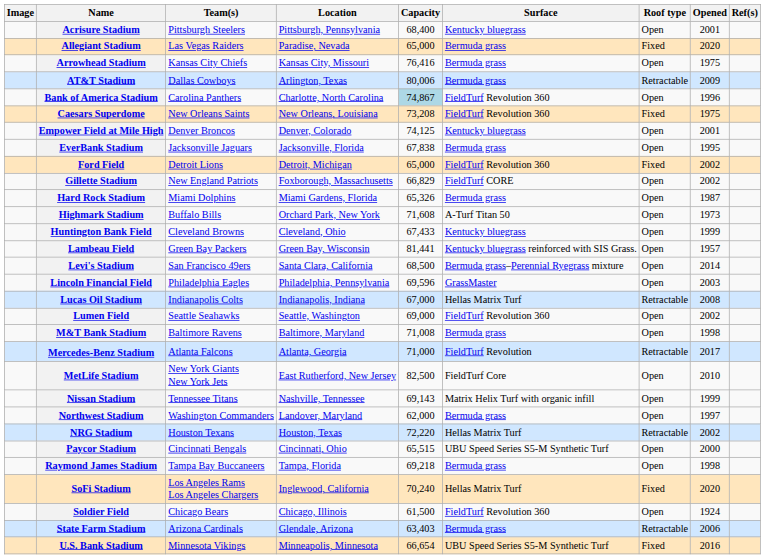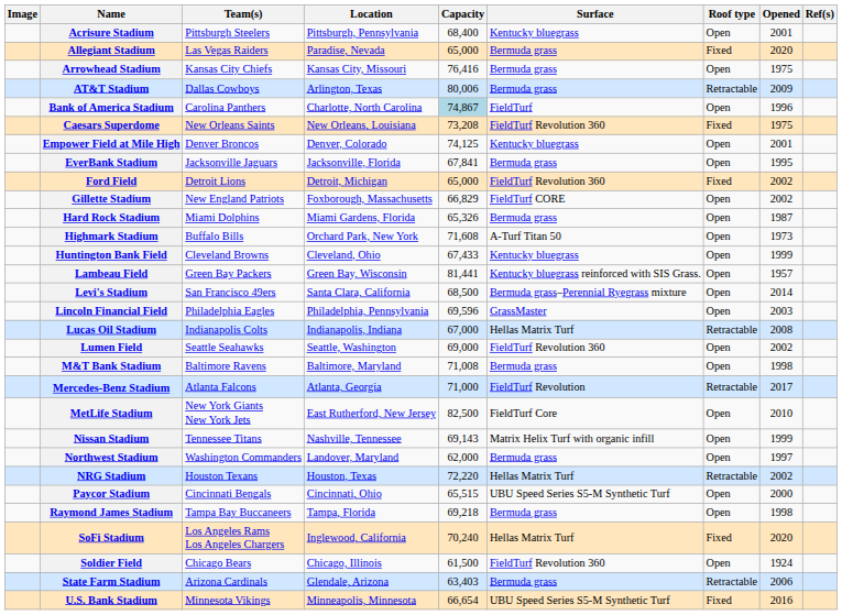 <table class="wikitable sortable plainrowheaders" style="font-size:90%;">
 <tr>
 <th scope="col">Image</th>
 <th scope="col">Name</th>
 <th scope="col">Team(s)</th>
 <th scope="col">Location</th>
 <th scope="col">Capacity</th>
 <th scope="col">Surface</th>
 <th scope="col">Roof type</th>
 <th scope="col">Opened</th>
 <th scope="col">Ref(s)</th>
 </tr>
 <tr>
 <td></td>
 <th scope="row"><a href='#'>Acrisure Stadium</a></th>
 <td><a href='#'>Pittsburgh Steelers</a></td>
 <td><a href='#'>Pittsburgh, Pennsylvania</a></td>
 <td style="text-align:center;">68,400</td>
 <td><a href='#'>Kentucky bluegrass</a></td>
 <td>Open</td>
 <td style="text-align:center;">2001</td>
 <td></td>
 </tr>
 <tr style="background:#ffe6bd;">
 <td></td>
 <th scope="row" style="background:#ffe6bd;"><a href='#'>Allegiant Stadium</a></th>
 <td><a href='#'>Las Vegas Raiders</a></td>
 <td><a href='#'>Paradise, Nevada</a></td>
 <td style="text-align:center;">65,000</td>
 <td><a href='#'>Bermuda grass</a></td>
 <td>Fixed</td>
 <td style="text-align:center;">2020</td>
 <td></td>
 </tr>
 <tr>
 <td></td>
 <th scope="row"><a href='#'>Arrowhead Stadium</a></th>
 <td><a href='#'>Kansas City Chiefs</a></td>
 <td><a href='#'>Kansas City, Missouri</a></td>
 <td style="text-align:center;">76,416</td>
 <td><a href='#'>Bermuda grass</a></td>
 <td>Open</td>
 <td style="text-align:center;">1975</td>
 <td></td>
 </tr>
 <tr style="background:#d0e7ff;">
 <td></td>
 <th scope="row" style="background:#d0e7ff;"><a href='#'>AT&T Stadium</a></th>
 <td><a href='#'>Dallas Cowboys</a></td>
 <td><a href='#'>Arlington, Texas</a></td>
 <td style="text-align:center;">80,006</td>
 <td><a href='#'>Bermuda grass</a></td>
 <td>Retractable</td>
 <td style="text-align:center;">2009</td>
 <td></td>
 </tr>
 <tr>
 <td></td>
 <th scope="row"><a href='#'>Bank of America Stadium</a></th>
 <td><a href='#'>Carolina Panthers</a></td>
 <td><a href='#'>Charlotte, North Carolina</a></td>
 <td style="background: lightblue; text-align:center;">74,867</td>
-<td><a href='#'>FieldTurf</a> Revolution 360</td>
+<td><a href='#'>FieldTurf</a></td>
 <td>Open</td>
 <td style="text-align:center;">1996</td>
 <td></td>
 </tr>
 <tr style="background:#ffe6bd;">
 <td></td>
 <th scope="row" style="background:#ffe6bd;"><a href='#'>Caesars Superdome</a></th>
 <td><a href='#'>New Orleans Saints</a></td>
 <td><a href='#'>New Orleans, Louisiana</a></td>
 <td style="text-align:center;">73,208</td>
 <td><a href='#'>FieldTurf</a> Revolution 360</td>
 <td>Fixed</td>
 <td style="text-align:center;">1975</td>
 <td></td>
 </tr>
 <tr>
 <td></td>
 <th scope="row"><a href='#'>Empower Field at Mile High</a></th>
 <td><a href='#'>Denver Broncos</a></td>
 <td><a href='#'>Denver, Colorado</a></td>
 <td style="text-align:center;">74,125</td>
 <td><a href='#'>Kentucky bluegrass</a></td>
 <td>Open</td>
 <td style="text-align:center;">2001</td>
 <td></td>
 </tr>
 <tr>
 <td></td>
 <th scope="row"><a href='#'>EverBank Stadium</a></th>
 <td><a href='#'>Jacksonville Jaguars</a></td>
 <td><a href='#'>Jacksonville, Florida</a></td>
-<td style="text-align:center;">67,838</td>
+<td style="text-align:center;">67,841</td>
 <td><a href='#'>Bermuda grass</a></td>
 <td>Open</td>
 <td style="text-align:center;">1995</td>
 <td></td>
 </tr>
 <tr style="background:#ffe6bd;">
 <td></td>
 <th scope="row" style="background:#ffe6bd;"><a href='#'>Ford Field</a></th>
 <td><a href='#'>Detroit Lions</a></td>
 <td><a href='#'>Detroit, Michigan</a></td>
 <td style="text-align:center;">65,000</td>
 <td><a href='#'>FieldTurf</a> Revolution 360</td>
 <td>Fixed</td>
 <td style="text-align:center;">2002</td>
 <td></td>
 </tr>
 <tr>
 <td></td>
 <th scope="row"><a href='#'>Gillette Stadium</a></th>
 <td><a href='#'>New England Patriots</a></td>
 <td><a href='#'>Foxborough, Massachusetts</a></td>
 <td style="text-align:center;">66,829</td>
 <td><a href='#'>FieldTurf</a> CORE</td>
 <td>Open</td>
 <td style="text-align:center;">2002</td>
 <td></td>
 </tr>
 <tr>
 <td></td>
 <th scope="row"><a href='#'>Hard Rock Stadium</a></th>
 <td><a href='#'>Miami Dolphins</a></td>
 <td><a href='#'>Miami Gardens, Florida</a></td>
 <td style="text-align:center;">65,326</td>
 <td><a href='#'>Bermuda grass</a></td>
 <td>Open</td>
 <td style="text-align:center;">1987</td>
 <td></td>
 </tr>
 <tr>
 <td></td>
 <th scope="row"><a href='#'>Highmark Stadium</a></th>
 <td><a href='#'>Buffalo Bills</a></td>
 <td><a href='#'>Orchard Park, New York</a></td>
 <td style="text-align:center;">71,608</td>
 <td>A-Turf Titan 50</td>
 <td>Open</td>
 <td style="text-align:center;">1973</td>
 <td></td>
 </tr>
 <tr>
 <td></td>
 <th scope="row"><a href='#'>Huntington Bank Field</a></th>
 <td><a href='#'>Cleveland Browns</a></td>
 <td><a href='#'>Cleveland, Ohio</a></td>
 <td style="text-align:center;">67,433</td>
 <td><a href='#'>Kentucky bluegrass</a></td>
 <td>Open</td>
 <td style="text-align:center;">1999</td>
 <td></td>
 </tr>
 <tr>
 <td></td>
 <th scope="row"><a href='#'>Lambeau Field</a></th>
 <td><a href='#'>Green Bay Packers</a></td>
 <td><a href='#'>Green Bay, Wisconsin</a></td>
 <td style="text-align:center;">81,441</td>
 <td><a href='#'>Kentucky bluegrass</a> reinforced with SIS Grass.</td>
 <td>Open</td>
 <td style="text-align:center;">1957</td>
 <td></td>
 </tr>
 <tr>
 <td></td>
 <th scope="row"><a href='#'>Levi's Stadium</a></th>
 <td><a href='#'>San Francisco 49ers</a></td>
 <td><a href='#'>Santa Clara, California</a></td>
 <td style="text-align:center;">68,500</td>
 <td><a href='#'>Bermuda grass</a>–<a href='#'>Perennial Ryegrass</a> mixture</td>
 <td>Open</td>
 <td style="text-align:center;">2014</td>
 <td></td>
 </tr>
 <tr>
 <td></td>
 <th scope="row"><a href='#'>Lincoln Financial Field</a></th>
 <td><a href='#'>Philadelphia Eagles</a></td>
 <td><a href='#'>Philadelphia, Pennsylvania</a></td>
 <td style="text-align:center;">69,596</td>
 <td><a href='#'>GrassMaster</a></td>
 <td>Open</td>
 <td style="text-align:center;">2003</td>
 <td></td>
 </tr>
 <tr style="background:#d0e7ff;">
 <td></td>
 <th scope="row" style="background:#d0e7ff;"><a href='#'>Lucas Oil Stadium</a></th>
 <td><a href='#'>Indianapolis Colts</a></td>
 <td><a href='#'>Indianapolis, Indiana</a></td>
 <td style="text-align:center;">67,000</td>
 <td>Hellas Matrix Turf</td>
 <td>Retractable</td>
 <td style="text-align:center;">2008</td>
 <td></td>
 </tr>
 <tr>
 <td></td>
 <th scope="row"><a href='#'>Lumen Field</a></th>
 <td><a href='#'>Seattle Seahawks</a></td>
 <td><a href='#'>Seattle, Washington</a></td>
 <td style="text-align:center;">69,000</td>
 <td><a href='#'>FieldTurf</a> Revolution 360</td>
 <td>Open</td>
 <td style="text-align:center;">2002</td>
 <td></td>
 </tr>
 <tr>
 <td></td>
 <th scope="row"><a href='#'>M&T Bank Stadium</a></th>
 <td><a href='#'>Baltimore Ravens</a></td>
 <td><a href='#'>Baltimore, Maryland</a></td>
 <td style="text-align:center;">71,008</td>
 <td><a href='#'>Bermuda grass</a></td>
 <td>Open</td>
 <td style="text-align:center;">1998</td>
 <td></td>
 </tr>
 <tr style="background:#d0e7ff;">
 <td></td>
 <th scope="row" style="background:#d0e7ff;"><a href='#'>Mercedes-Benz Stadium</a><sup></sup></th>
 <td><a href='#'>Atlanta Falcons</a></td>
 <td><a href='#'>Atlanta, Georgia</a></td>
 <td style="text-align:center;">71,000</td>
 <td><a href='#'>FieldTurf</a> Revolution</td>
 <td>Retractable</td>
 <td style="text-align:center;">2017</td>
 <td></td>
 </tr>
 <tr>
 <td></td>
 <th scope="row"><a href='#'>MetLife Stadium</a></th>
 <td><a href='#'>New York Giants</a><br><a href='#'>New York Jets</a></td>
 <td><a href='#'>East Rutherford, New Jersey</a></td>
 <td style="text-align:center;">82,500</td>
 <td>FieldTurf Core</td>
 <td>Open</td>
 <td style="text-align:center;">2010</td>
 <td></td>
 </tr>
 <tr>
 <td></td>
 <th scope="row"><a href='#'>Nissan Stadium</a></th>
 <td><a href='#'>Tennessee Titans</a></td>
 <td><a href='#'>Nashville, Tennessee</a></td>
 <td style="text-align:center;">69,143</td>
 <td>Matrix Helix Turf with organic infill</td>
 <td>Open</td>
 <td style="text-align:center;">1999</td>
 <td></td>
 </tr>
 <tr>
 <td></td>
 <th scope="row"><a href='#'>Northwest Stadium</a></th>
 <td><a href='#'>Washington Commanders</a></td>
 <td><a href='#'>Landover, Maryland</a></td>
 <td style="text-align:center;">62,000</td>
 <td><a href='#'>Bermuda grass</a></td>
 <td>Open</td>
 <td style="text-align:center;">1997</td>
 <td></td>
 </tr>
 <tr style="background:#d0e7ff;">
 <td></td>
 <th scope="row" style="background:#d0e7ff;"><a href='#'>NRG Stadium</a></th>
 <td><a href='#'>Houston Texans</a></td>
 <td><a href='#'>Houston, Texas</a></td>
 <td style="text-align:center;">72,220</td>
 <td>Hellas Matrix Turf</td>
 <td>Retractable</td>
 <td style="text-align:center;">2002</td>
 <td></td>
 </tr>
 <tr>
 <td></td>
 <th scope="row"><a href='#'>Paycor Stadium</a></th>
 <td><a href='#'>Cincinnati Bengals</a></td>
 <td><a href='#'>Cincinnati, Ohio</a></td>
 <td style="text-align:center;">65,515</td>
 <td>UBU Speed Series S5-M Synthetic Turf</td>
 <td>Open</td>
 <td style="text-align:center;">2000</td>
 <td></td>
 </tr>
 <tr>
 <td></td>
 <th scope="row"><a href='#'>Raymond James Stadium</a></th>
 <td><a href='#'>Tampa Bay Buccaneers</a></td>
 <td><a href='#'>Tampa, Florida</a></td>
 <td style="text-align:center;">69,218</td>
 <td><a href='#'>Bermuda grass</a></td>
 <td>Open</td>
 <td style="text-align:center;">1998</td>
 <td></td>
 </tr>
 <tr style="background:#ffe6bd;">
 <td></td>
 <th scope="row" style="background:#ffe6bd;"><a href='#'>SoFi Stadium</a></th>
 <td><a href='#'>Los Angeles Rams</a><br><a href='#'>Los Angeles Chargers</a></td>
 <td><a href='#'>Inglewood, California</a></td>
 <td style="text-align:center;">70,240</td>
 <td>Hellas Matrix Turf</td>
 <td>Fixed</td>
 <td style="text-align:center;">2020</td>
 <td></td>
 </tr>
 <tr>
 <td></td>
 <th scope="row"><a href='#'>Soldier Field</a></th>
 <td><a href='#'>Chicago Bears</a></td>
 <td><a href='#'>Chicago, Illinois</a></td>
 <td style="text-align:center;">61,500</td>
 <td><a href='#'>FieldTurf</a> Revolution 360</td>
 <td>Open</td>
 <td style="text-align:center;">1924</td>
 <td></td>
 </tr>
 <tr style="background:#d0e7ff;">
 <td></td>
 <th scope="row" style="background:#d0e7ff;"><a href='#'>State Farm Stadium</a></th>
 <td><a href='#'>Arizona Cardinals</a></td>
 <td><a href='#'>Glendale, Arizona</a></td>
 <td style="text-align:center;">63,403</td>
 <td><a href='#'>Bermuda grass</a></td>
 <td>Retractable</td>
 <td style="text-align:center;">2006</td>
 <td></td>
 </tr>
 <tr style="background:#ffe6bd;">
 <td></td>
 <th scope="row" style="background:#ffe6bd;"><a href='#'>U.S. Bank Stadium</a></th>
 <td><a href='#'>Minnesota Vikings</a></td>
 <td><a href='#'>Minneapolis, Minnesota</a></td>
 <td style="text-align:center;">66,654</td>
 <td>UBU Speed Series S5-M Synthetic Turf</td>
 <td>Fixed</td>
 <td style="text-align:center;">2016</td>
 <td></td>
 </tr>
 </table>
